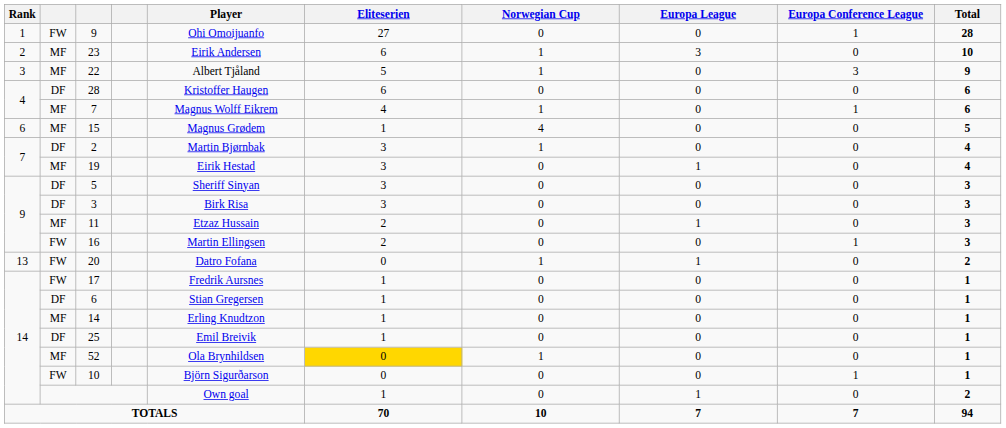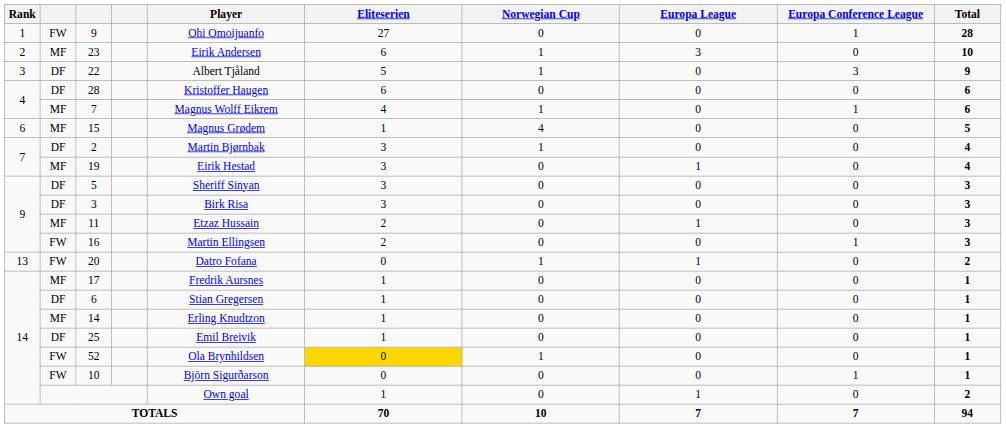 <table class="wikitable" style="font-size: 95%; text-align: center;">
 <tr>
 <th width=40>Rank</th>
 <th width=40></th>
 <th width=40></th>
 <th width=40></th>
 <th width=200>Player</th>
 <th width=200><a href='#'>Eliteserien</a></th>
 <th width=200><a href='#'>Norwegian Cup</a></th>
 <th width=200><a href='#'>Europa League</a></th>
 <th width=200><a href='#'>Europa Conference League</a></th>
 <th width=80><strong>Total</strong></th>
 </tr>
 <tr>
 <td>1</td>
 <td>FW</td>
 <td>9</td>
 <td></td>
 <td><a href='#'>Ohi Omoijuanfo</a></td>
 <td>27</td>
 <td>0</td>
 <td>0</td>
 <td>1</td>
 <td><strong>28</strong></td>
 </tr>
 <tr>
 <td>2</td>
 <td>MF</td>
 <td>23</td>
 <td></td>
 <td><a href='#'>Eirik Andersen</a></td>
 <td>6</td>
 <td>1</td>
 <td>3</td>
 <td>0</td>
 <td><strong>10</strong></td>
 </tr>
 <tr>
 <td>3</td>
-<td>MF</td>
+<td>DF</td>
 <td>22</td>
 <td></td>
 <td>Albert Tjåland</td>
 <td>5</td>
 <td>1</td>
 <td>0</td>
 <td>3</td>
 <td><strong>9</strong></td>
 </tr>
 <tr>
 <td rowspan="2">4</td>
 <td>DF</td>
 <td>28</td>
 <td></td>
 <td><a href='#'>Kristoffer Haugen</a></td>
 <td>6</td>
 <td>0</td>
 <td>0</td>
 <td>0</td>
 <td><strong>6</strong></td>
 </tr>
 <tr>
 <td>MF</td>
 <td>7</td>
 <td></td>
 <td><a href='#'>Magnus Wolff Eikrem</a></td>
 <td>4</td>
 <td>1</td>
 <td>0</td>
 <td>1</td>
 <td><strong>6</strong></td>
 </tr>
 <tr>
 <td>6</td>
 <td>MF</td>
 <td>15</td>
 <td></td>
 <td><a href='#'>Magnus Grødem</a></td>
 <td>1</td>
 <td>4</td>
 <td>0</td>
 <td>0</td>
 <td><strong>5</strong></td>
 </tr>
 <tr>
 <td rowspan="2">7</td>
 <td>DF</td>
 <td>2</td>
 <td></td>
 <td><a href='#'>Martin Bjørnbak</a></td>
 <td>3</td>
 <td>1</td>
 <td>0</td>
 <td>0</td>
 <td><strong>4</strong></td>
 </tr>
 <tr>
 <td>MF</td>
 <td>19</td>
 <td></td>
 <td><a href='#'>Eirik Hestad</a></td>
 <td>3</td>
 <td>0</td>
 <td>1</td>
 <td>0</td>
 <td><strong>4</strong></td>
 </tr>
 <tr>
 <td rowspan="4">9</td>
 <td>DF</td>
 <td>5</td>
 <td></td>
 <td><a href='#'>Sheriff Sinyan</a></td>
 <td>3</td>
 <td>0</td>
 <td>0</td>
 <td>0</td>
 <td><strong>3</strong></td>
 </tr>
 <tr>
 <td>DF</td>
 <td>3</td>
 <td></td>
 <td><a href='#'>Birk Risa</a></td>
 <td>3</td>
 <td>0</td>
 <td>0</td>
 <td>0</td>
 <td><strong>3</strong></td>
 </tr>
 <tr>
 <td>MF</td>
 <td>11</td>
 <td></td>
 <td><a href='#'>Etzaz Hussain</a></td>
 <td>2</td>
 <td>0</td>
 <td>1</td>
 <td>0</td>
 <td><strong>3</strong></td>
 </tr>
 <tr>
 <td>FW</td>
 <td>16</td>
 <td></td>
 <td><a href='#'>Martin Ellingsen</a></td>
 <td>2</td>
 <td>0</td>
 <td>0</td>
 <td>1</td>
 <td><strong>3</strong></td>
 </tr>
 <tr>
 <td>13</td>
 <td>FW</td>
 <td>20</td>
 <td></td>
 <td><a href='#'>Datro Fofana</a></td>
 <td>0</td>
 <td>1</td>
 <td>1</td>
 <td>0</td>
 <td><strong>2</strong></td>
 </tr>
 <tr>
 <td rowspan="7">14</td>
-<td>FW</td>
+<td>MF</td>
 <td>17</td>
 <td></td>
 <td><a href='#'>Fredrik Aursnes</a></td>
 <td>1</td>
 <td>0</td>
 <td>0</td>
 <td>0</td>
 <td><strong>1</strong></td>
 </tr>
 <tr>
 <td>DF</td>
 <td>6</td>
 <td></td>
 <td><a href='#'>Stian Gregersen</a></td>
 <td>1</td>
 <td>0</td>
 <td>0</td>
 <td>0</td>
 <td><strong>1</strong></td>
 </tr>
 <tr>
 <td>MF</td>
 <td>14</td>
 <td></td>
 <td><a href='#'>Erling Knudtzon</a></td>
 <td>1</td>
 <td>0</td>
 <td>0</td>
 <td>0</td>
 <td><strong>1</strong></td>
 </tr>
 <tr>
 <td>DF</td>
 <td>25</td>
 <td></td>
 <td><a href='#'>Emil Breivik</a></td>
 <td>1</td>
 <td>0</td>
 <td>0</td>
 <td>0</td>
 <td><strong>1</strong></td>
 </tr>
 <tr>
-<td>MF</td>
+<td>FW</td>
 <td>52</td>
 <td></td>
 <td><a href='#'>Ola Brynhildsen</a></td>
 <td style="background: gold;">0</td>
 <td>1</td>
 <td>0</td>
 <td>0</td>
 <td><strong>1</strong></td>
 </tr>
 <tr>
 <td>FW</td>
 <td>10</td>
 <td></td>
 <td><a href='#'>Björn Sigurðarson</a></td>
 <td>0</td>
 <td>0</td>
 <td>0</td>
 <td>1</td>
 <td><strong>1</strong></td>
 </tr>
 <tr>
 <td colspan="3"></td>
 <td><a href='#'>Own goal</a></td>
 <td>1</td>
 <td>0</td>
 <td>1</td>
 <td>0</td>
 <td><strong>2</strong></td>
 </tr>
 <tr>
 <td colspan="5"><strong>TOTALS</strong></td>
 <td><strong>70</strong></td>
 <td><strong>10</strong></td>
 <td><strong>7</strong></td>
 <td><strong>7</strong></td>
 <td><strong>94</strong></td>
 </tr>
 </table>
